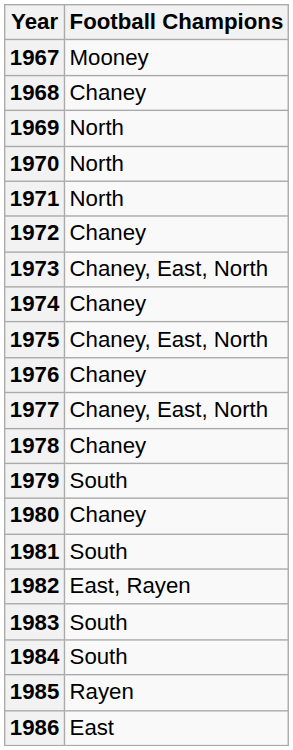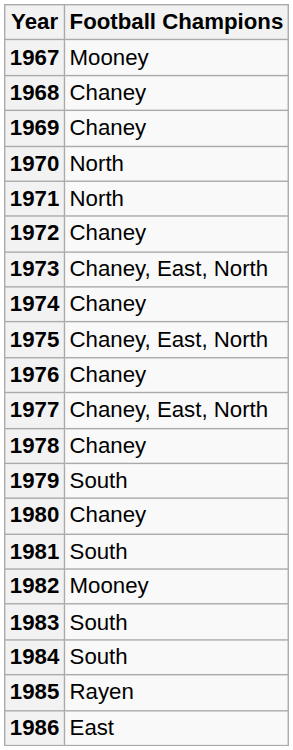 <table class="wikitable">
 <tr>
 <th>Year</th>
 <th>Football Champions</th>
 </tr>
 <tr align="left">
 <th>1967</th>
 <td>Mooney</td>
 </tr>
 <tr align="left">
 <th>1968</th>
 <td>Chaney</td>
 </tr>
 <tr align="left">
 <th>1969</th>
-<td>North</td>
+<td>Chaney</td>
 </tr>
 <tr align="left">
 <th>1970</th>
 <td>North</td>
 </tr>
 <tr align="left">
 <th>1971</th>
 <td>North</td>
 </tr>
 <tr align="left">
 <th>1972</th>
 <td>Chaney</td>
 </tr>
 <tr align="left">
 <th>1973</th>
 <td>Chaney, East, North</td>
 </tr>
 <tr align="left">
 <th>1974</th>
 <td>Chaney</td>
 </tr>
 <tr align="left">
 <th>1975</th>
 <td>Chaney, East, North</td>
 </tr>
 <tr align="left">
 <th>1976</th>
 <td>Chaney</td>
 </tr>
 <tr align="left">
 <th>1977</th>
 <td>Chaney, East, North</td>
 </tr>
 <tr align="left">
 <th>1978</th>
 <td>Chaney</td>
 </tr>
 <tr align="left">
 <th>1979</th>
 <td>South</td>
 </tr>
 <tr align="left">
 <th>1980</th>
 <td>Chaney</td>
 </tr>
 <tr align="left">
 <th>1981</th>
 <td>South</td>
 </tr>
 <tr align="left">
 <th>1982</th>
-<td>East, Rayen</td>
+<td>Mooney</td>
 </tr>
 <tr align="left">
 <th>1983</th>
 <td>South</td>
 </tr>
 <tr align="left">
 <th>1984</th>
 <td>South</td>
 </tr>
 <tr align="left">
 <th>1985</th>
 <td>Rayen</td>
 </tr>
 <tr align="left">
 <th>1986</th>
 <td>East</td>
 </tr>
 </table>
